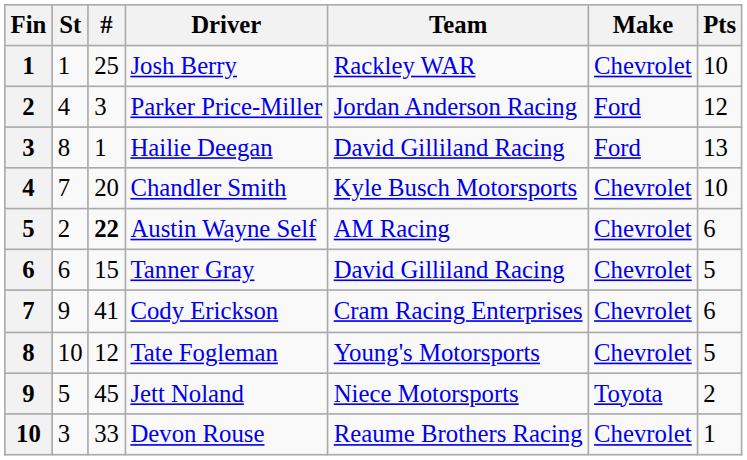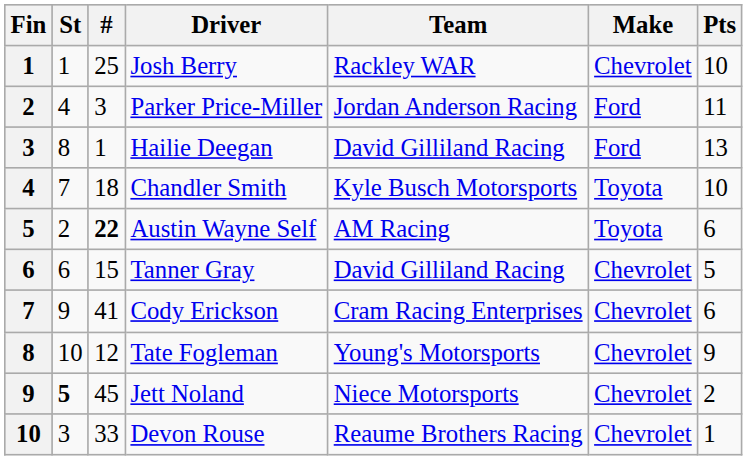 <table class="wikitable" style="font-size:95%">
 <tr>
 <th>Fin</th>
 <th>St</th>
 <th>#</th>
 <th>Driver</th>
 <th>Team</th>
 <th>Make</th>
 <th>Pts</th>
 </tr>
 <tr>
 <th>1</th>
 <td>1</td>
 <td>25</td>
 <td><a href='#'>Josh Berry</a></td>
 <td><a href='#'>Rackley WAR</a></td>
 <td><a href='#'>Chevrolet</a></td>
 <td>10</td>
 </tr>
 <tr>
 <th>2</th>
 <td>4</td>
 <td>3</td>
 <td><a href='#'>Parker Price-Miller</a></td>
 <td><a href='#'>Jordan Anderson Racing</a></td>
 <td><a href='#'>Ford</a></td>
-<td>12</td>
+<td>11</td>
 </tr>
 <tr>
 <th>3</th>
 <td>8</td>
 <td>1</td>
 <td><a href='#'>Hailie Deegan</a></td>
 <td><a href='#'>David Gilliland Racing</a></td>
 <td><a href='#'>Ford</a></td>
 <td>13</td>
 </tr>
 <tr>
 <th>4</th>
 <td>7</td>
-<td>20</td>
+<td>18</td>
 <td><a href='#'>Chandler Smith</a></td>
 <td><a href='#'>Kyle Busch Motorsports</a></td>
-<td><a href='#'>Chevrolet</a></td>
+<td><a href='#'>Toyota</a></td>
 <td>10</td>
 </tr>
 <tr>
 <th>5</th>
 <td>2</td>
 <td><strong>22</strong></td>
 <td><a href='#'>Austin Wayne Self</a></td>
 <td><a href='#'>AM Racing</a></td>
-<td><a href='#'>Chevrolet</a></td>
+<td><a href='#'>Toyota</a></td>
 <td>6</td>
 </tr>
 <tr>
 <th>6</th>
 <td>6</td>
 <td>15</td>
 <td><a href='#'>Tanner Gray</a></td>
 <td><a href='#'>David Gilliland Racing</a></td>
 <td><a href='#'>Chevrolet</a></td>
 <td>5</td>
 </tr>
 <tr>
 <th>7</th>
 <td>9</td>
 <td>41</td>
 <td><a href='#'>Cody Erickson</a></td>
 <td><a href='#'>Cram Racing Enterprises</a></td>
 <td><a href='#'>Chevrolet</a></td>
 <td>6</td>
 </tr>
 <tr>
 <th>8</th>
 <td>10</td>
 <td>12</td>
 <td><a href='#'>Tate Fogleman</a></td>
 <td><a href='#'>Young's Motorsports</a></td>
 <td><a href='#'>Chevrolet</a></td>
-<td>5</td>
+<td>9</td>
 </tr>
 <tr>
 <th>9</th>
-<td>5</td>
+<td><strong>5</strong></td>
 <td>45</td>
 <td><a href='#'>Jett Noland</a></td>
 <td><a href='#'>Niece Motorsports</a></td>
-<td><a href='#'>Toyota</a></td>
+<td><a href='#'>Chevrolet</a></td>
 <td>2</td>
 </tr>
 <tr>
 <th>10</th>
 <td>3</td>
 <td>33</td>
 <td><a href='#'>Devon Rouse</a></td>
 <td><a href='#'>Reaume Brothers Racing</a></td>
 <td><a href='#'>Chevrolet</a></td>
 <td>1</td>
 </tr>
 </table>
